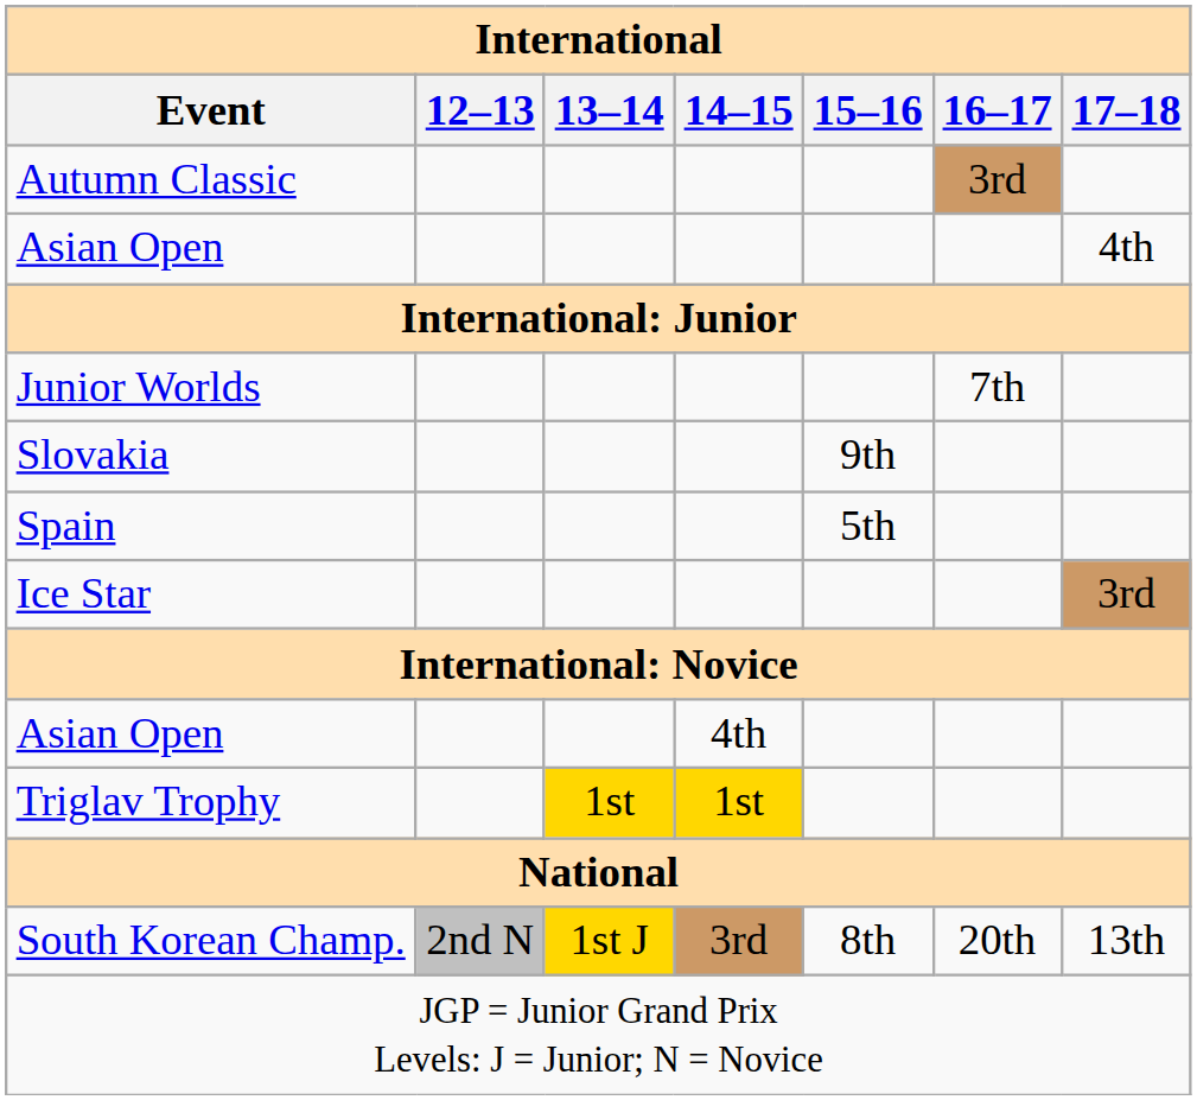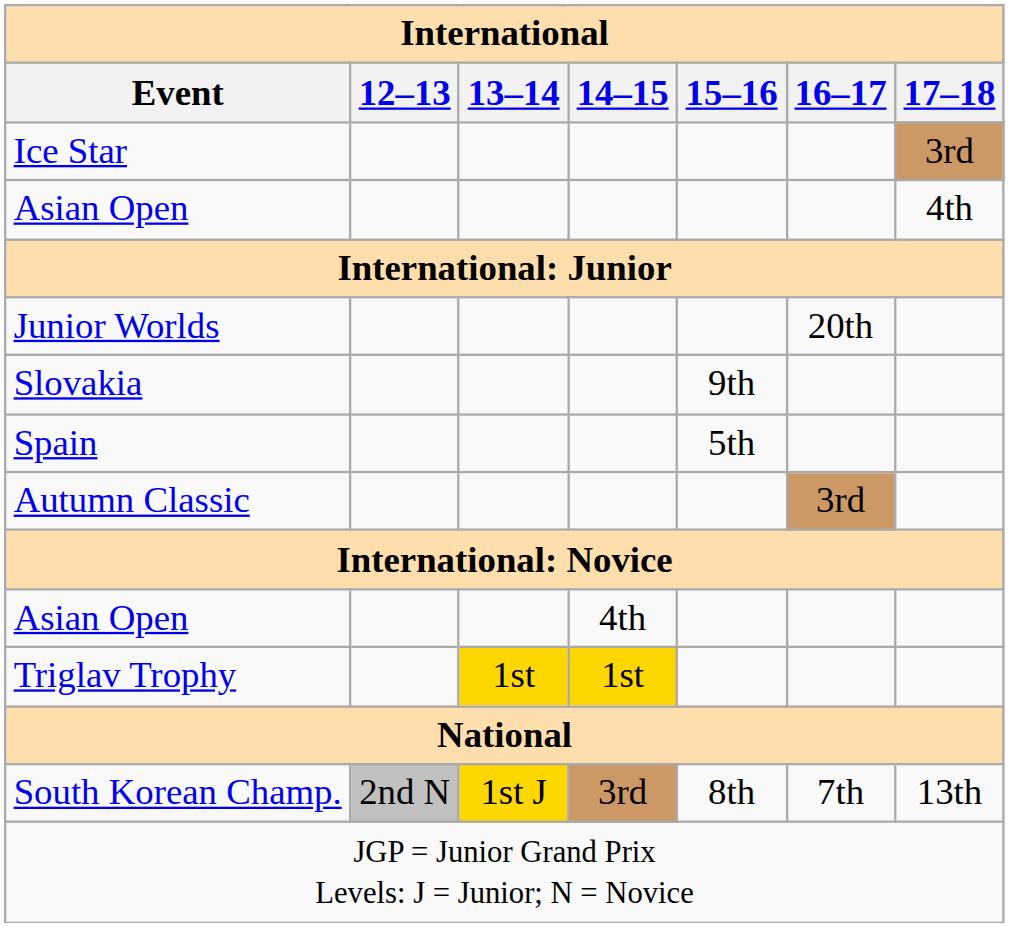 <table class="wikitable" style="text-align:center">
 <tr>
 <th style="background-color: #ffdead; " colspan=7 align=center>International</th>
 </tr>
 <tr>
 <th>Event</th>
 <th><a href='#'>12–13</a></th>
 <th><a href='#'>13–14</a></th>
 <th><a href='#'>14–15</a></th>
 <th><a href='#'>15–16</a></th>
 <th><a href='#'>16–17</a></th>
 <th><a href='#'>17–18</a></th>
 </tr>
 <tr>
-<td align=left><a href='#'>Autumn Classic</a></td>
+<td align=left> <a href='#'>Ice Star</a></td>
+<td></td>
 <td></td>
 <td></td>
 <td></td>
 <td></td>
 <td bgcolor=cc9966>3rd</td>
-<td></td>
 </tr>
 <tr>
 <td align=left><a href='#'>Asian Open</a></td>
 <td></td>
 <td></td>
 <td></td>
 <td></td>
 <td></td>
 <td>4th</td>
 </tr>
 <tr>
 <th style="background-color: #ffdead; " colspan=7 align=center>International: Junior </th>
 </tr>
 <tr>
 <td align=left><a href='#'>Junior Worlds</a></td>
 <td></td>
 <td></td>
 <td></td>
 <td></td>
-<td>7th</td>
+<td>20th</td>
 <td></td>
 </tr>
 <tr>
 <td align=left> <a href='#'>Slovakia</a></td>
 <td></td>
 <td></td>
 <td></td>
 <td>9th</td>
 <td></td>
 <td></td>
 </tr>
 <tr>
 <td align=left> <a href='#'>Spain</a></td>
 <td></td>
 <td></td>
 <td></td>
 <td>5th</td>
 <td></td>
 <td></td>
 </tr>
 <tr>
-<td align=left> <a href='#'>Ice Star</a></td>
-<td></td>
+<td align=left><a href='#'>Autumn Classic</a></td>
 <td></td>
 <td></td>
 <td></td>
 <td></td>
 <td bgcolor=cc9966>3rd</td>
+<td></td>
 </tr>
 <tr>
 <th style="background-color: #ffdead; " colspan=7 align=center>International: Novice </th>
 </tr>
 <tr>
 <td align=left><a href='#'>Asian Open</a></td>
 <td></td>
 <td></td>
 <td>4th</td>
 <td></td>
 <td></td>
 <td></td>
 </tr>
 <tr>
 <td align=left><a href='#'>Triglav Trophy</a></td>
 <td></td>
 <td bgcolor=gold>1st</td>
 <td bgcolor=gold>1st</td>
 <td></td>
 <td></td>
 <td></td>
 </tr>
 <tr>
 <th style="background-color: #ffdead; " colspan=7 align=center>National</th>
 </tr>
 <tr>
 <td align=left><a href='#'>South Korean Champ.</a></td>
 <td bgcolor=silver>2nd N</td>
 <td bgcolor=gold>1st J</td>
 <td bgcolor=cc9966>3rd</td>
 <td>8th</td>
-<td>20th</td>
+<td>7th</td>
 <td>13th</td>
 </tr>
 <tr>
 <td colspan=7 align=center><small> JGP = Junior Grand Prix <br> Levels: J = Junior; N = Novice </small></td>
 </tr>
 </table>
